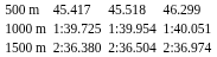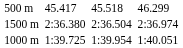 <table>
 <tr>
 <td>500 m</td>
 <td></td>
 <td>45.417</td>
 <td></td>
 <td>45.518</td>
 <td></td>
 <td>46.299</td>
 </tr>
 <tr>
+<td>1500 m</td>
+<td></td>
+<td>2:36.380</td>
+<td></td>
+<td>2:36.504</td>
+<td></td>
+<td>2:36.974</td>
+</tr>
+<tr>
 <td>1000 m</td>
 <td></td>
 <td>1:39.725</td>
 <td></td>
 <td>1:39.954</td>
 <td></td>
 <td>1:40.051</td>
 </tr>
-<tr>
-<td>1500 m</td>
-<td></td>
-<td>2:36.380</td>
-<td></td>
-<td>2:36.504</td>
-<td></td>
-<td>2:36.974</td>
-</tr>
 </table>
